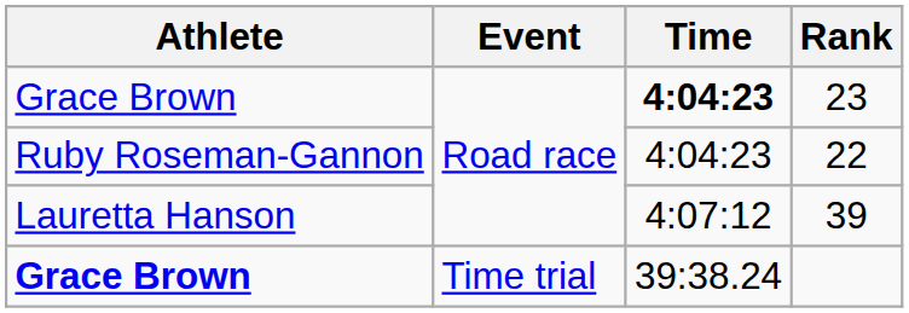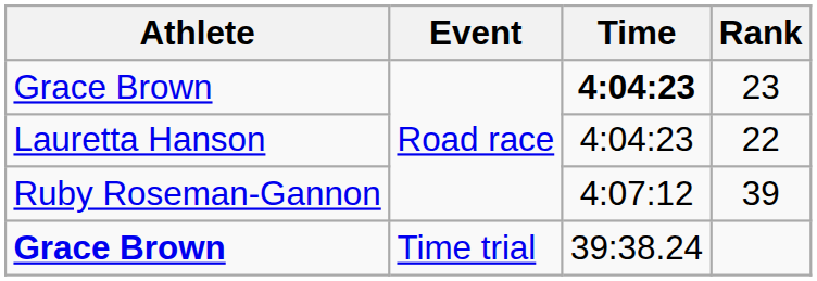 <table class=wikitable style=font-size:90%;text-align:center>
 <tr>
 <th>Athlete</th>
 <th>Event</th>
 <th>Time</th>
 <th>Rank</th>
 </tr>
 <tr>
 <td align=left><a href='#'>Grace Brown</a></td>
 <td align=left rowspan=3><a href='#'>Road race</a></td>
 <td><strong>4:04:23</strong></td>
 <td>23</td>
 </tr>
 <tr>
-<td align=left><a href='#'>Ruby Roseman-Gannon</a></td>
+<td align=left><a href='#'>Lauretta Hanson</a></td>
 <td>4:04:23</td>
 <td>22</td>
 </tr>
 <tr>
-<td align=left><a href='#'>Lauretta Hanson</a></td>
+<td align=left><a href='#'>Ruby Roseman-Gannon</a></td>
 <td>4:07:12</td>
 <td>39</td>
 </tr>
 <tr>
 <td align=left><strong><a href='#'>Grace Brown</a></strong></td>
 <td align=left><a href='#'>Time trial</a></td>
 <td>39:38.24</td>
 <td></td>
 </tr>
 </table>
